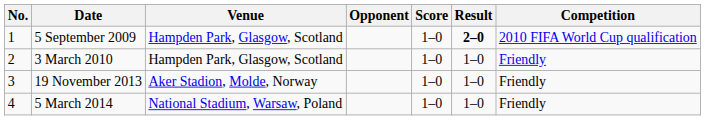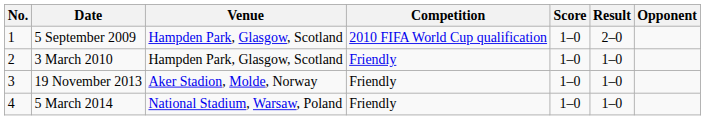 <table class="wikitable sortable">
 <tr>
 <th scope="col">No.</th>
 <th scope="col">Date</th>
 <th scope="col">Venue</th>
-<th scope="col">Opponent</th>
+<th scope="col">Competition</th>
 <th scope="col">Score</th>
 <th scope="col">Result</th>
-<th scope="col">Competition</th>
+<th scope="col">Opponent</th>
 </tr>
 <tr>
 <td>1</td>
 <td>5 September 2009</td>
 <td><a href='#'>Hampden Park</a>, <a href='#'>Glasgow</a>, Scotland</td>
+<td><a href='#'>2010 FIFA World Cup qualification</a></td>
+<td align="center">1–0</td>
+<td align="center">2–0</td>
 <td></td>
-<td align="center">1–0</td>
-<td align="center"><strong>2–0</strong></td>
-<td><a href='#'>2010 FIFA World Cup qualification</a></td>
 </tr>
 <tr>
 <td>2</td>
 <td>3 March 2010</td>
 <td>Hampden Park, Glasgow, Scotland</td>
-<td></td>
+<td><a href='#'>Friendly</a></td>
 <td align="center">1–0</td>
 <td align="center">1–0</td>
-<td><a href='#'>Friendly</a></td>
+<td></td>
 </tr>
 <tr>
 <td>3</td>
 <td>19 November 2013</td>
 <td><a href='#'>Aker Stadion</a>, <a href='#'>Molde</a>, Norway</td>
-<td></td>
+<td>Friendly</td>
 <td align="center">1–0</td>
 <td align="center">1–0</td>
-<td>Friendly</td>
+<td></td>
 </tr>
 <tr>
 <td>4</td>
 <td>5 March 2014</td>
 <td><a href='#'>National Stadium</a>, <a href='#'>Warsaw</a>, Poland</td>
-<td></td>
+<td>Friendly</td>
 <td align="center">1–0</td>
 <td align="center">1–0</td>
-<td>Friendly</td>
+<td></td>
 </tr>
 </table>
